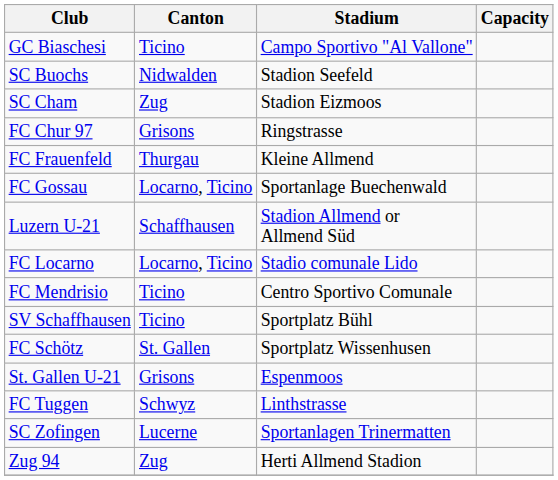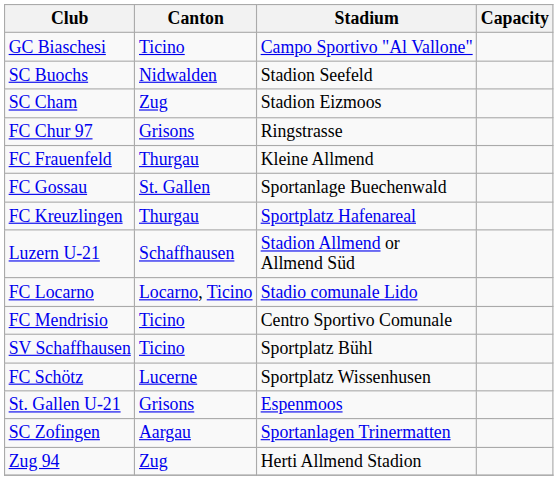 <table class="wikitable">
 <tr>
 <th>Club</th>
 <th>Canton</th>
 <th>Stadium</th>
 <th>Capacity</th>
 </tr>
 <tr>
 <td><a href='#'>GC Biaschesi</a></td>
 <td><a href='#'>Ticino</a></td>
 <td><a href='#'>Campo Sportivo "Al Vallone"</a></td>
 <td></td>
 </tr>
 <tr>
 <td><a href='#'>SC Buochs</a></td>
 <td><a href='#'>Nidwalden</a></td>
 <td>Stadion Seefeld</td>
 <td></td>
 </tr>
 <tr>
 <td><a href='#'>SC Cham</a></td>
 <td><a href='#'>Zug</a></td>
 <td>Stadion Eizmoos</td>
 <td></td>
 </tr>
 <tr>
 <td><a href='#'>FC Chur 97</a></td>
 <td><a href='#'>Grisons</a></td>
 <td>Ringstrasse</td>
 <td></td>
 </tr>
 <tr>
 <td><a href='#'>FC Frauenfeld</a></td>
 <td><a href='#'>Thurgau</a></td>
 <td>Kleine Allmend</td>
 <td></td>
 </tr>
 <tr>
 <td><a href='#'>FC Gossau</a></td>
-<td><a href='#'>Locarno</a>, <a href='#'>Ticino</a></td>
+<td><a href='#'>St. Gallen</a></td>
 <td>Sportanlage Buechenwald</td>
+<td></td>
+</tr>
+<tr>
+<td><a href='#'>FC Kreuzlingen</a></td>
+<td><a href='#'>Thurgau</a></td>
+<td><a href='#'>Sportplatz Hafenareal</a></td>
 <td></td>
 </tr>
 <tr>
 <td><a href='#'>Luzern U-21</a></td>
 <td><a href='#'>Schaffhausen</a></td>
 <td><a href='#'>Stadion Allmend</a> or<br>Allmend Süd</td>
 <td><br></td>
 </tr>
 <tr>
 <td><a href='#'>FC Locarno</a></td>
 <td><a href='#'>Locarno</a>, <a href='#'>Ticino</a></td>
 <td><a href='#'>Stadio comunale Lido</a></td>
 <td></td>
 </tr>
 <tr>
 <td><a href='#'>FC Mendrisio</a></td>
 <td><a href='#'>Ticino</a></td>
 <td>Centro Sportivo Comunale</td>
 <td></td>
 </tr>
 <tr>
 <td><a href='#'>SV Schaffhausen</a></td>
 <td><a href='#'>Ticino</a></td>
 <td>Sportplatz Bühl</td>
 <td></td>
 </tr>
 <tr>
 <td><a href='#'>FC Schötz</a></td>
-<td><a href='#'>St. Gallen</a></td>
+<td><a href='#'>Lucerne</a></td>
 <td>Sportplatz Wissenhusen</td>
 <td></td>
 </tr>
 <tr>
 <td><a href='#'>St. Gallen U-21</a></td>
 <td><a href='#'>Grisons</a></td>
 <td><a href='#'>Espenmoos</a></td>
 <td></td>
 </tr>
 <tr>
-<td><a href='#'>FC Tuggen</a></td>
-<td><a href='#'>Schwyz</a></td>
-<td><a href='#'>Linthstrasse</a></td>
-<td></td>
-</tr>
-<tr>
 <td><a href='#'>SC Zofingen</a></td>
-<td><a href='#'>Lucerne</a></td>
+<td><a href='#'>Aargau</a></td>
 <td><a href='#'>Sportanlagen Trinermatten</a></td>
 <td></td>
 </tr>
 <tr>
 <td><a href='#'>Zug 94</a></td>
 <td><a href='#'>Zug</a></td>
 <td>Herti Allmend Stadion</td>
 <td></td>
 </tr>
 <tr>
 </tr>
 </table>
